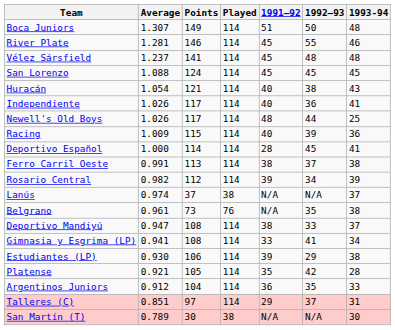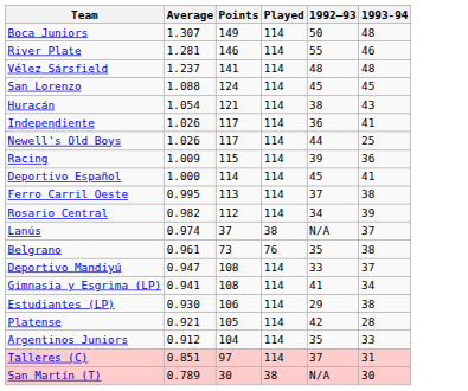 <table class="wikitable">
 <tr>
 <th>Team</th>
 <th>Average</th>
 <th>Points</th>
 <th>Played</th>
-<th><a href='#'>1991–92</a></th>
 <th>1992–93</th>
 <th>1993-94</th>
 </tr>
 <tr>
 <td><a href='#'>Boca Juniors</a></td>
 <td>1.307</td>
 <td>149</td>
 <td>114</td>
-<td>51</td>
 <td>50</td>
 <td>48</td>
 </tr>
 <tr>
 <td><a href='#'>River Plate</a></td>
 <td>1.281</td>
 <td>146</td>
 <td>114</td>
-<td>45</td>
 <td>55</td>
 <td>46</td>
 </tr>
 <tr>
 <td><a href='#'>Vélez Sársfield</a></td>
 <td>1.237</td>
 <td>141</td>
 <td>114</td>
-<td>45</td>
 <td>48</td>
 <td>48</td>
 </tr>
 <tr>
 <td><a href='#'>San Lorenzo</a></td>
 <td>1.088</td>
 <td>124</td>
 <td>114</td>
 <td>45</td>
 <td>45</td>
-<td>45</td>
 </tr>
 <tr>
 <td><a href='#'>Huracán</a></td>
 <td>1.054</td>
 <td>121</td>
 <td>114</td>
-<td>40</td>
 <td>38</td>
 <td>43</td>
 </tr>
 <tr>
 <td><a href='#'>Independiente</a></td>
 <td>1.026</td>
 <td>117</td>
 <td>114</td>
-<td>40</td>
 <td>36</td>
 <td>41</td>
 </tr>
 <tr>
 <td><a href='#'>Newell's Old Boys</a></td>
 <td>1.026</td>
 <td>117</td>
 <td>114</td>
-<td>48</td>
 <td>44</td>
 <td>25</td>
 </tr>
 <tr>
 <td><a href='#'>Racing</a></td>
 <td>1.009</td>
 <td>115</td>
 <td>114</td>
-<td>40</td>
 <td>39</td>
 <td>36</td>
 </tr>
 <tr>
 <td><a href='#'>Deportivo Español</a></td>
 <td>1.000</td>
 <td>114</td>
 <td>114</td>
-<td>28</td>
 <td>45</td>
 <td>41</td>
 </tr>
 <tr>
 <td><a href='#'>Ferro Carril Oeste</a></td>
-<td>0.991</td>
+<td>0.995</td>
 <td>113</td>
 <td>114</td>
-<td>38</td>
 <td>37</td>
 <td>38</td>
 </tr>
 <tr>
 <td><a href='#'>Rosario Central</a></td>
 <td>0.982</td>
 <td>112</td>
 <td>114</td>
-<td>39</td>
 <td>34</td>
 <td>39</td>
 </tr>
 <tr>
 <td><a href='#'>Lanús</a></td>
 <td>0.974</td>
 <td>37</td>
 <td>38</td>
 <td>N/A</td>
-<td>N/A</td>
 <td>37</td>
 </tr>
 <tr>
 <td><a href='#'>Belgrano</a></td>
 <td>0.961</td>
 <td>73</td>
 <td>76</td>
-<td>N/A</td>
 <td>35</td>
 <td>38</td>
 </tr>
 <tr>
 <td><a href='#'>Deportivo Mandiyú</a></td>
 <td>0.947</td>
 <td>108</td>
 <td>114</td>
-<td>38</td>
 <td>33</td>
 <td>37</td>
 </tr>
 <tr>
 <td><a href='#'>Gimnasia y Esgrima (LP)</a></td>
 <td>0.941</td>
 <td>108</td>
 <td>114</td>
-<td>33</td>
 <td>41</td>
 <td>34</td>
 </tr>
 <tr>
 <td><a href='#'>Estudiantes (LP)</a></td>
 <td>0.930</td>
 <td>106</td>
 <td>114</td>
-<td>39</td>
 <td>29</td>
 <td>38</td>
 </tr>
 <tr>
 <td><a href='#'>Platense</a></td>
 <td>0.921</td>
 <td>105</td>
 <td>114</td>
-<td>35</td>
 <td>42</td>
 <td>28</td>
 </tr>
 <tr>
 <td><a href='#'>Argentinos Juniors</a></td>
 <td>0.912</td>
 <td>104</td>
 <td>114</td>
-<td>36</td>
 <td>35</td>
 <td>33</td>
 </tr>
 <tr bgcolor="FFCCCC">
 <td><a href='#'>Talleres (C)</a></td>
 <td>0.851</td>
 <td>97</td>
 <td>114</td>
-<td>29</td>
 <td>37</td>
 <td>31</td>
 </tr>
 <tr bgcolor="FFCCCC">
 <td><a href='#'>San Martín (T)</a></td>
 <td>0.789</td>
 <td>30</td>
 <td>38</td>
 <td>N/A</td>
-<td>N/A</td>
 <td>30</td>
 </tr>
 </table>
